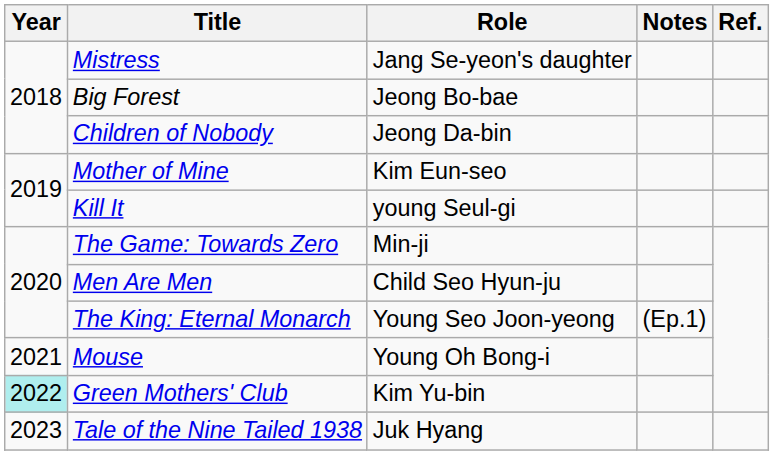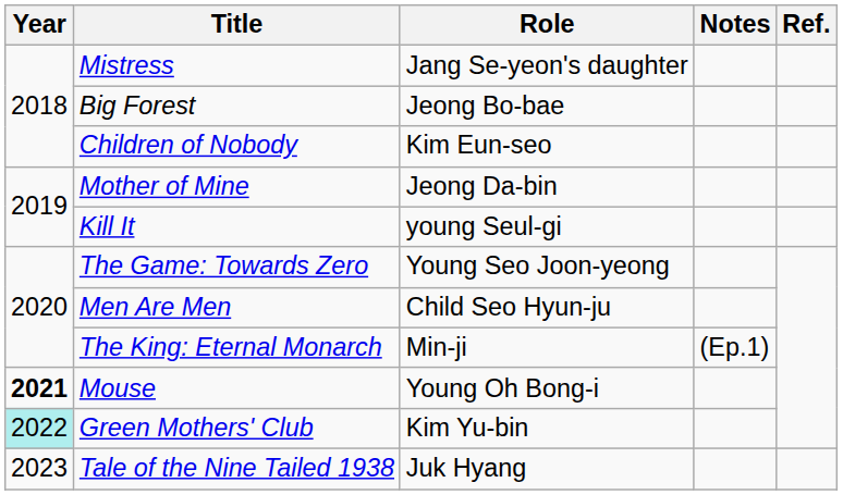 <table class="wikitable sortable">
 <tr>
 <th>Year</th>
 <th>Title</th>
 <th>Role</th>
 <th class="unsortable">Notes</th>
 <th class="unsortable">Ref.</th>
 </tr>
 <tr>
 <td rowspan="3">2018</td>
 <td><em><a href='#'>Mistress</a></em></td>
 <td>Jang Se-yeon's daughter</td>
 <td></td>
 <td></td>
 </tr>
 <tr>
 <td><em>Big Forest</em></td>
 <td>Jeong Bo-bae</td>
 <td></td>
 <td></td>
 </tr>
 <tr>
 <td><em><a href='#'>Children of Nobody</a></em></td>
-<td>Jeong Da-bin</td>
+<td>Kim Eun-seo</td>
 <td></td>
 <td></td>
 </tr>
 <tr>
 <td rowspan="2">2019</td>
 <td><em><a href='#'>Mother of Mine</a></em></td>
-<td>Kim Eun-seo</td>
+<td>Jeong Da-bin</td>
 <td></td>
 <td></td>
 </tr>
 <tr>
 <td><em><a href='#'>Kill It</a></em></td>
 <td>young Seul-gi</td>
 <td></td>
 <td></td>
 </tr>
 <tr>
 <td rowspan="3">2020</td>
 <td><em><a href='#'>The Game: Towards Zero</a></em></td>
-<td>Min-ji</td>
+<td>Young Seo Joon-yeong</td>
 <td></td>
 <td rowspan=5></td>
 </tr>
 <tr>
 <td><em><a href='#'>Men Are Men</a></em></td>
 <td>Child Seo Hyun-ju</td>
 <td></td>
 </tr>
 <tr>
 <td><em><a href='#'>The King: Eternal Monarch</a></em></td>
-<td>Young Seo Joon-yeong</td>
+<td>Min-ji</td>
 <td>(Ep.1)</td>
 </tr>
 <tr>
-<td>2021</td>
+<td><strong>2021</strong></td>
 <td><em><a href='#'>Mouse</a></em></td>
 <td>Young Oh Bong-i</td>
 <td></td>
 </tr>
 <tr>
 <td style="background: paleturquoise;">2022</td>
 <td><em><a href='#'>Green Mothers' Club</a></em></td>
 <td>Kim Yu-bin</td>
 <td></td>
 </tr>
 <tr>
 <td>2023</td>
 <td><em><a href='#'>Tale of the Nine Tailed 1938</a></em></td>
 <td>Juk Hyang</td>
 <td></td>
 <td></td>
 </tr>
 </table>
